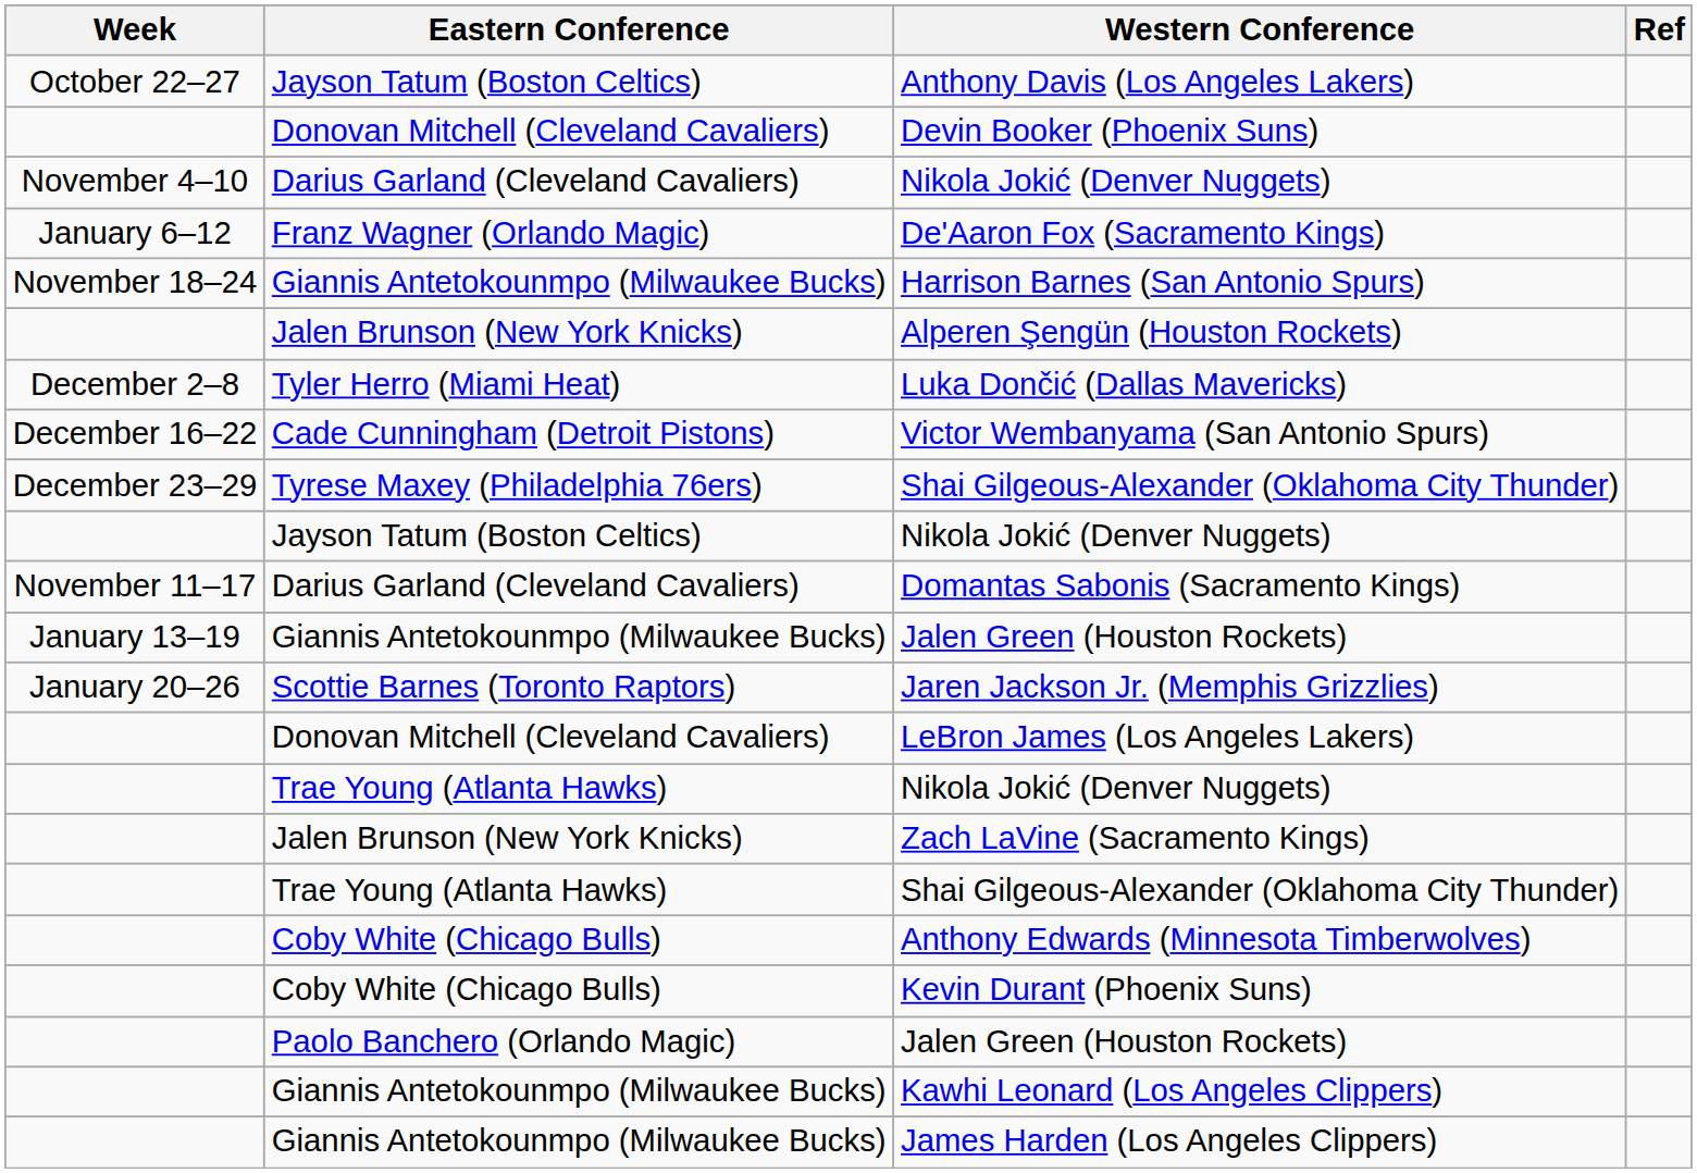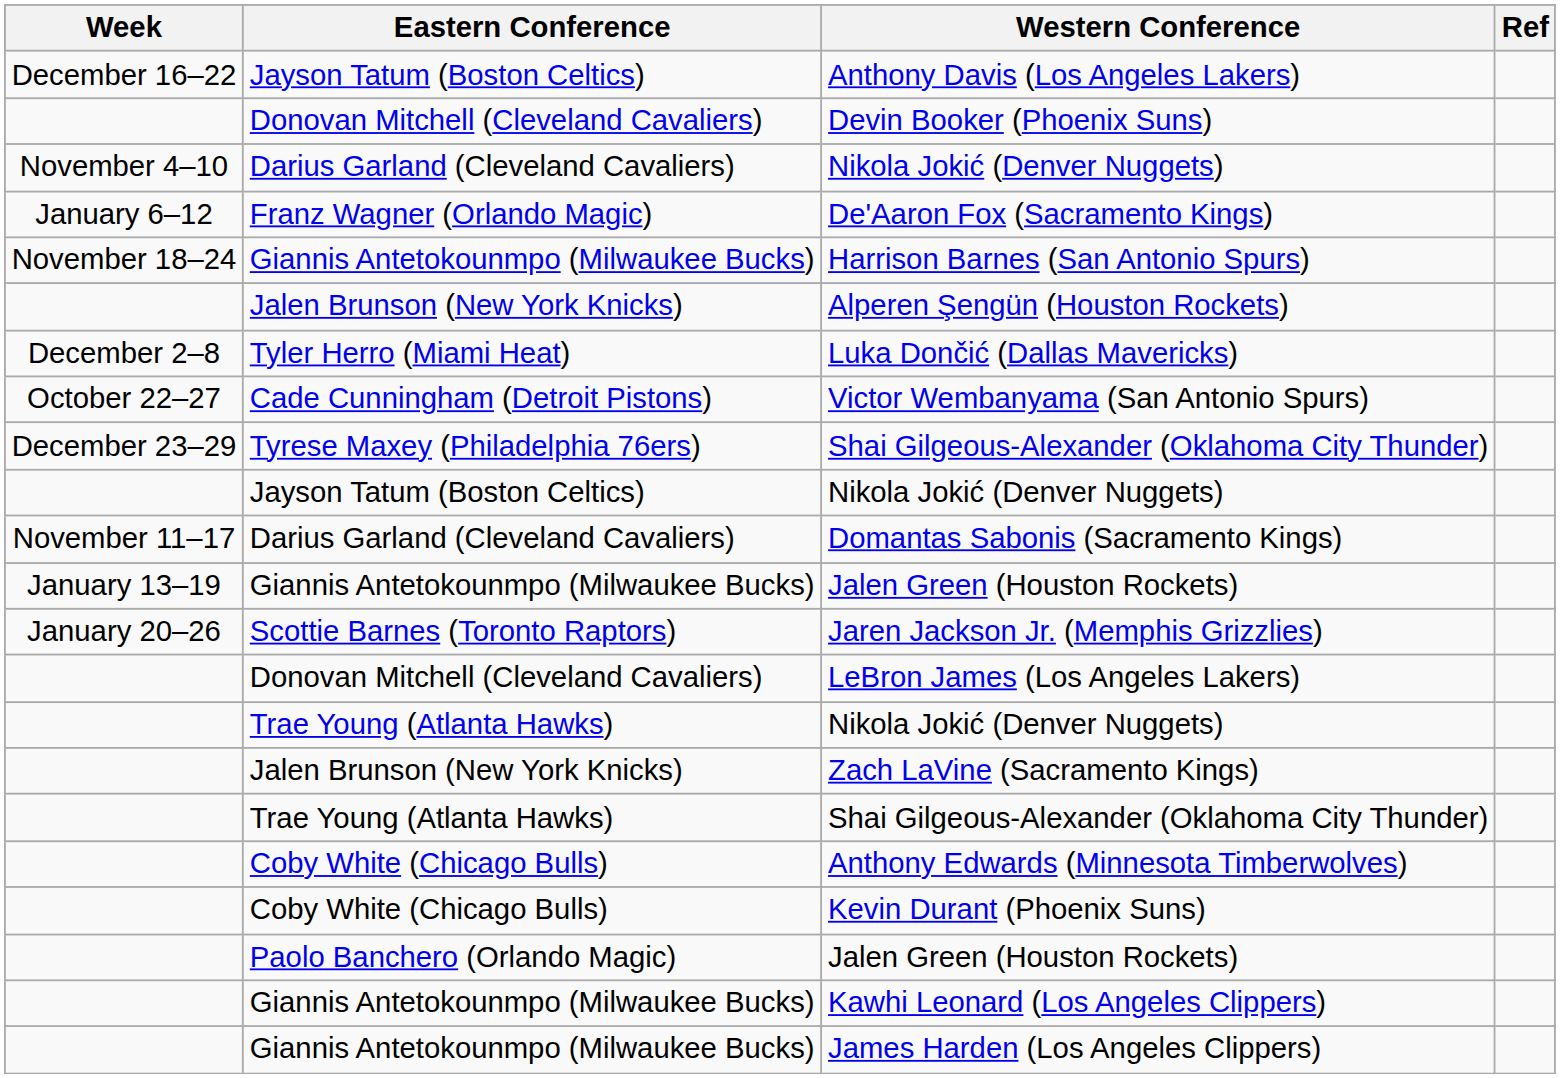 <table class="wikitable sortable" style="text-align:left;">
 <tr>
 <th>Week</th>
 <th>Eastern Conference</th>
 <th>Western Conference</th>
 <th class=unsortable>Ref</th>
 </tr>
 <tr>
-<td style="text-align:center;">October 22–27</td>
+<td style="text-align:center;">December 16–22</td>
 <td><a href='#'>Jayson Tatum</a> (<a href='#'>Boston Celtics</a>) </td>
 <td><a href='#'>Anthony Davis</a> (<a href='#'>Los Angeles Lakers</a>) </td>
 <td style="text-align:center;"></td>
 </tr>
 <tr>
 <td style="text-align:center;"></td>
 <td><a href='#'>Donovan Mitchell</a> (<a href='#'>Cleveland Cavaliers</a>) </td>
 <td><a href='#'>Devin Booker</a> (<a href='#'>Phoenix Suns</a>) </td>
 <td style="text-align:center;"></td>
 </tr>
 <tr>
 <td style="text-align:center;">November 4–10</td>
 <td><a href='#'>Darius Garland</a> (Cleveland Cavaliers) </td>
 <td><a href='#'>Nikola Jokić</a> (<a href='#'>Denver Nuggets</a>) </td>
 <td style="text-align:center;"></td>
 </tr>
 <tr>
 <td style="text-align:center;">January 6–12</td>
 <td><a href='#'>Franz Wagner</a> (<a href='#'>Orlando Magic</a>) </td>
 <td><a href='#'>De'Aaron Fox</a> (<a href='#'>Sacramento Kings</a>) </td>
 <td style="text-align:center;"></td>
 </tr>
 <tr>
 <td style="text-align:center;">November 18–24</td>
 <td><a href='#'>Giannis Antetokounmpo</a> (<a href='#'>Milwaukee Bucks</a>) </td>
 <td><a href='#'>Harrison Barnes</a> (<a href='#'>San Antonio Spurs</a>) </td>
 <td style="text-align:center;"></td>
 </tr>
 <tr>
 <td style="text-align:center;"></td>
 <td><a href='#'>Jalen Brunson</a> (<a href='#'>New York Knicks</a>) </td>
 <td><a href='#'>Alperen Şengün</a> (<a href='#'>Houston Rockets</a>) </td>
 <td style="text-align:center;"></td>
 </tr>
 <tr>
 <td style="text-align:center;">December 2–8</td>
 <td><a href='#'>Tyler Herro</a> (<a href='#'>Miami Heat</a>) </td>
 <td><a href='#'>Luka Dončić</a> (<a href='#'>Dallas Mavericks</a>) </td>
 <td style="text-align:center;"></td>
 </tr>
 <tr>
-<td style="text-align:center;">December 16–22</td>
+<td style="text-align:center;">October 22–27</td>
 <td><a href='#'>Cade Cunningham</a> (<a href='#'>Detroit Pistons</a>) </td>
 <td><a href='#'>Victor Wembanyama</a> (San Antonio Spurs) </td>
 <td style="text-align:center;"></td>
 </tr>
 <tr>
 <td style="text-align:center;">December 23–29</td>
 <td><a href='#'>Tyrese Maxey</a> (<a href='#'>Philadelphia 76ers</a>) </td>
 <td><a href='#'>Shai Gilgeous-Alexander</a> (<a href='#'>Oklahoma City Thunder</a>) </td>
 <td style="text-align:center;"></td>
 </tr>
 <tr>
 <td style="text-align:center;"></td>
 <td>Jayson Tatum (Boston Celtics) </td>
 <td>Nikola Jokić (Denver Nuggets) </td>
 <td style="text-align:center;"></td>
 </tr>
 <tr>
 <td style="text-align:center;">November 11–17</td>
 <td>Darius Garland (Cleveland Cavaliers) </td>
 <td><a href='#'>Domantas Sabonis</a> (Sacramento Kings) </td>
 <td style="text-align:center;"></td>
 </tr>
 <tr>
 <td style="text-align:center;">January 13–19</td>
 <td>Giannis Antetokounmpo (Milwaukee Bucks) </td>
 <td><a href='#'>Jalen Green</a> (Houston Rockets) </td>
 <td style="text-align:center;"></td>
 </tr>
 <tr>
 <td style="text-align:center;">January 20–26</td>
 <td><a href='#'>Scottie Barnes</a> (<a href='#'>Toronto Raptors</a>) </td>
 <td><a href='#'>Jaren Jackson Jr.</a> (<a href='#'>Memphis Grizzlies</a>) </td>
 <td style="text-align:center;"></td>
 </tr>
 <tr>
 <td style="text-align:center;"></td>
 <td>Donovan Mitchell (Cleveland Cavaliers) </td>
 <td><a href='#'>LeBron James</a> (Los Angeles Lakers) </td>
 <td style="text-align:center;"></td>
 </tr>
 <tr>
 <td style="text-align:center;"></td>
 <td><a href='#'>Trae Young</a> (<a href='#'>Atlanta Hawks</a>) </td>
 <td>Nikola Jokić (Denver Nuggets) </td>
 <td style="text-align:center;"></td>
 </tr>
 <tr>
 <td style="text-align:center;"></td>
 <td>Jalen Brunson (New York Knicks) </td>
 <td><a href='#'>Zach LaVine</a> (Sacramento Kings) </td>
 <td style="text-align:center;"></td>
 </tr>
 <tr>
 <td style="text-align:center;"></td>
 <td>Trae Young (Atlanta Hawks) </td>
 <td>Shai Gilgeous-Alexander (Oklahoma City Thunder) </td>
 <td style="text-align:center;"></td>
 </tr>
 <tr>
 <td style="text-align:center;"></td>
 <td><a href='#'>Coby White</a> (<a href='#'>Chicago Bulls</a>) </td>
 <td><a href='#'>Anthony Edwards</a> (<a href='#'>Minnesota Timberwolves</a>) </td>
 <td style="text-align:center;"></td>
 </tr>
 <tr>
 <td style="text-align:center;"></td>
 <td>Coby White (Chicago Bulls) </td>
 <td><a href='#'>Kevin Durant</a> (Phoenix Suns) </td>
 <td style="text-align:center;"></td>
 </tr>
 <tr>
 <td style="text-align:center;"></td>
 <td><a href='#'>Paolo Banchero</a> (Orlando Magic) </td>
 <td>Jalen Green (Houston Rockets) </td>
 <td style="text-align:center;"></td>
 </tr>
 <tr>
 <td style="text-align:center;"></td>
 <td>Giannis Antetokounmpo (Milwaukee Bucks) </td>
 <td><a href='#'>Kawhi Leonard</a> (<a href='#'>Los Angeles Clippers</a>) </td>
 <td style="text-align:center;"></td>
 </tr>
 <tr>
 <td style="text-align:center;"></td>
 <td>Giannis Antetokounmpo (Milwaukee Bucks) </td>
 <td><a href='#'>James Harden</a> (Los Angeles Clippers) </td>
 <td style="text-align:center;"></td>
 </tr>
 </table>
